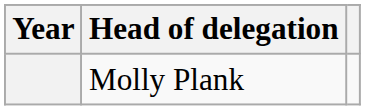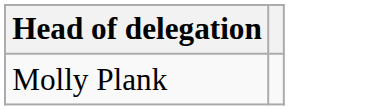 <table class="wikitable plainrowheaders">
 <tr>
-<th>Year</th>
 <th>Head of delegation</th>
 <th></th>
 </tr>
 <tr>
-<th scope="row"></th>
 <td>Molly Plank</td>
 <td></td>
 </tr>
 </table>
